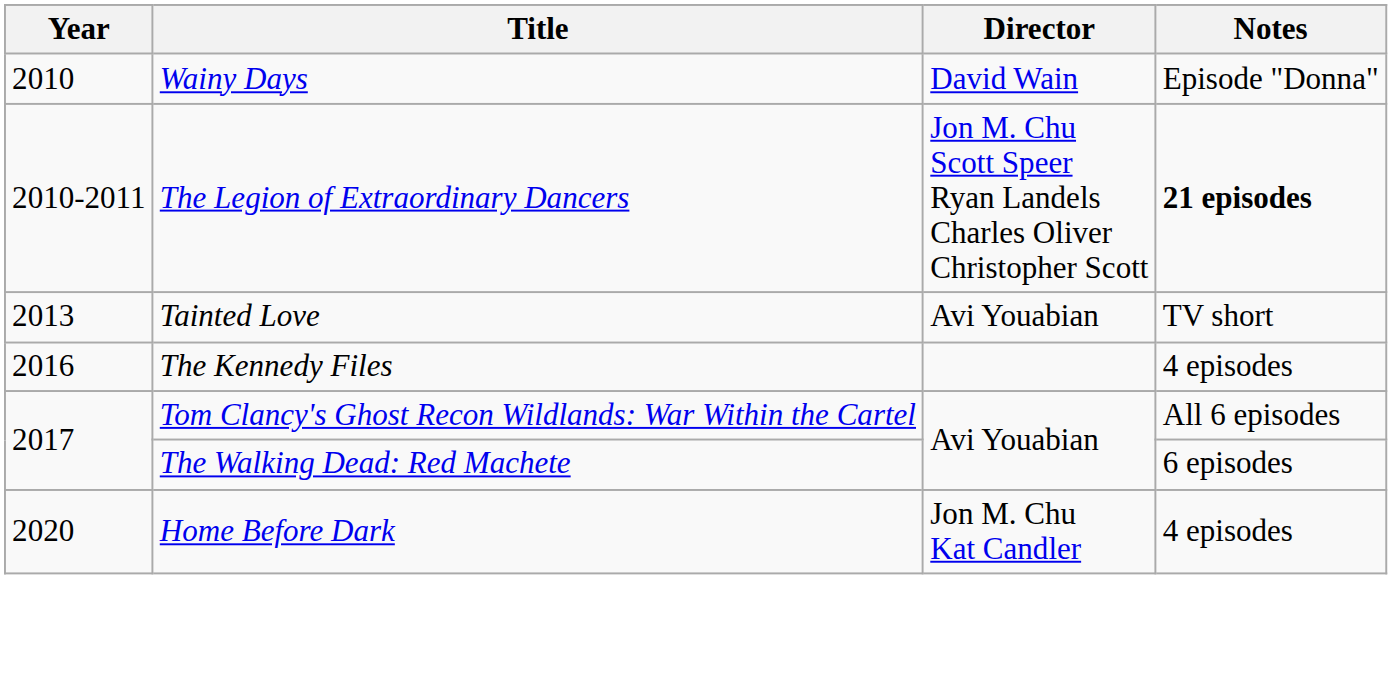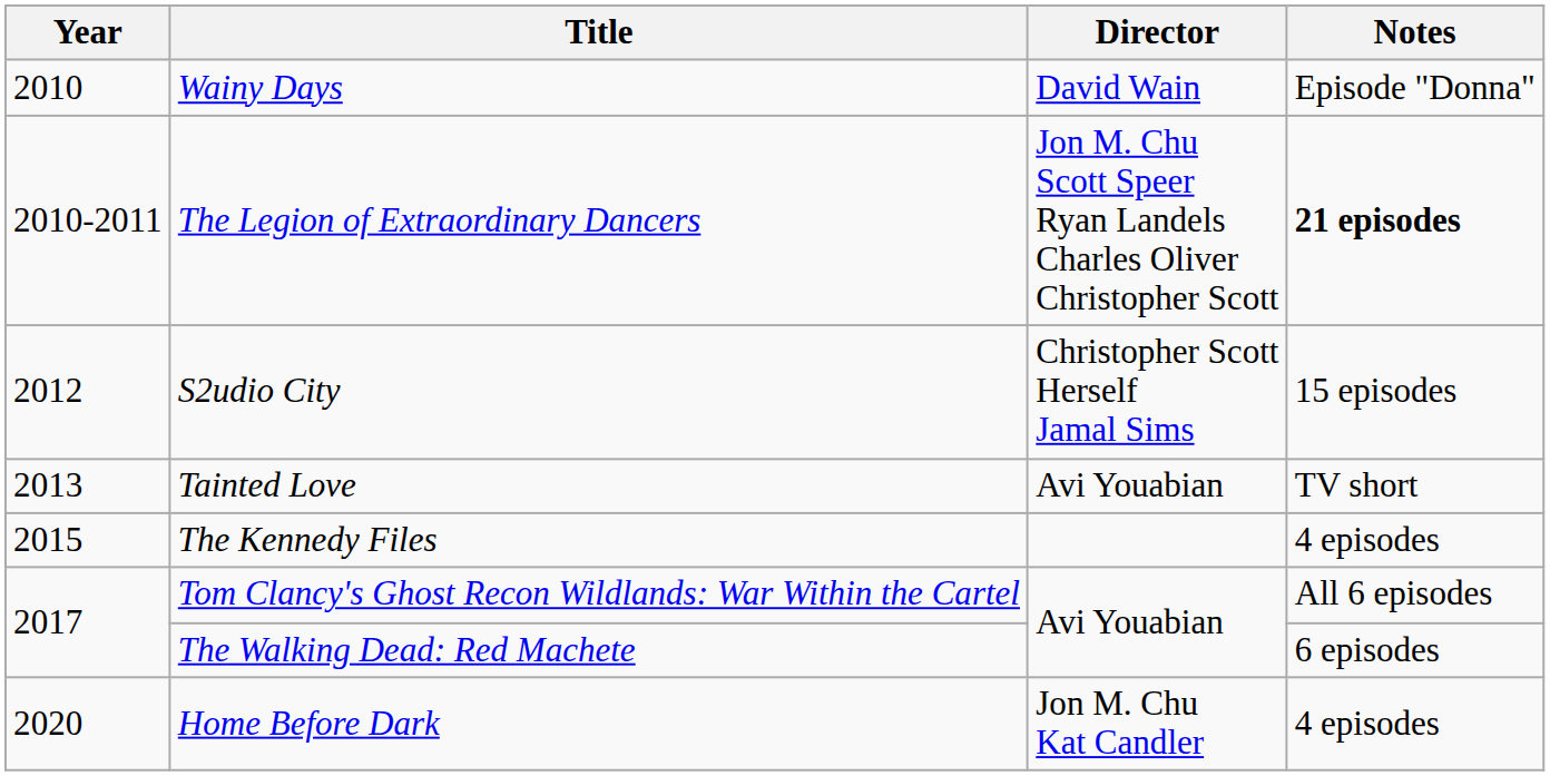 <table class="wikitable">
 <tr>
 <th>Year</th>
 <th>Title</th>
 <th>Director</th>
 <th>Notes</th>
 </tr>
 <tr>
 <td>2010</td>
 <td><em><a href='#'>Wainy Days</a></em></td>
 <td><a href='#'>David Wain</a></td>
 <td>Episode "Donna"</td>
 </tr>
 <tr>
 <td>2010-2011</td>
 <td><em><a href='#'>The Legion of Extraordinary Dancers</a></em></td>
 <td><a href='#'>Jon M. Chu</a><br><a href='#'>Scott Speer</a><br>Ryan Landels<br>Charles Oliver<br>Christopher Scott</td>
 <td><strong>21 episodes</strong></td>
 </tr>
 <tr>
+<td>2012</td>
+<td><em>S2udio City</em></td>
+<td>Christopher Scott<br>Herself<br><a href='#'>Jamal Sims</a></td>
+<td>15 episodes</td>
+</tr>
+<tr>
 <td>2013</td>
 <td><em>Tainted Love</em></td>
 <td>Avi Youabian</td>
 <td>TV short</td>
 </tr>
 <tr>
-<td>2016</td>
+<td>2015</td>
 <td><em>The Kennedy Files</em></td>
 <td></td>
 <td>4 episodes</td>
 </tr>
 <tr>
 <td rowspan=2>2017</td>
 <td><em><a href='#'>Tom Clancy's Ghost Recon Wildlands: War Within the Cartel</a></em></td>
 <td rowspan=2>Avi Youabian</td>
 <td>All 6 episodes</td>
 </tr>
 <tr>
 <td><em><a href='#'>The Walking Dead: Red Machete</a></em></td>
 <td>6 episodes</td>
 </tr>
 <tr>
 <td>2020</td>
 <td><em><a href='#'>Home Before Dark</a></em></td>
 <td>Jon M. Chu<br><a href='#'>Kat Candler</a></td>
 <td>4 episodes</td>
 </tr>
 </table>
